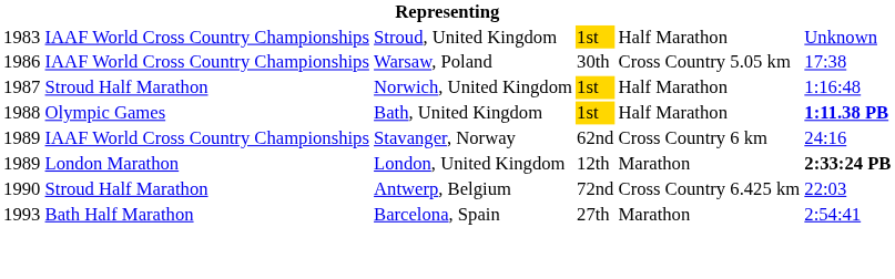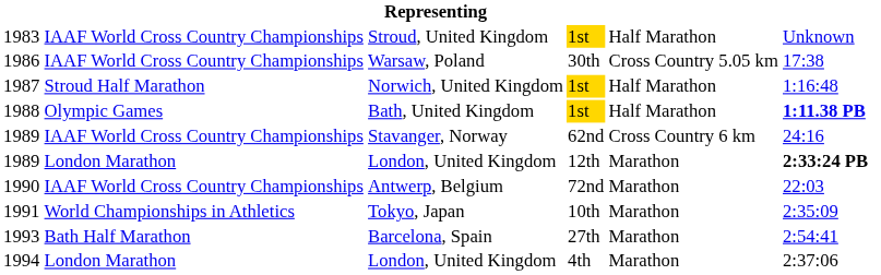 <table>
 <tr>
 <th colspan="6">Representing </th>
 </tr>
 <tr>
 <td>1983</td>
 <td><a href='#'>IAAF World Cross Country Championships</a></td>
 <td><a href='#'>Stroud</a>, United Kingdom</td>
 <td bgcolor="gold">1st</td>
 <td>Half Marathon</td>
 <td><a href='#'>Unknown</a></td>
 </tr>
 <tr>
 <td>1986</td>
 <td><a href='#'>IAAF World Cross Country Championships</a></td>
 <td><a href='#'>Warsaw</a>, Poland</td>
 <td>30th</td>
 <td>Cross Country 5.05 km</td>
 <td><a href='#'>17:38</a></td>
 </tr>
 <tr>
 <td>1987</td>
 <td><a href='#'>Stroud Half Marathon</a></td>
 <td><a href='#'>Norwich</a>, United Kingdom</td>
 <td bgcolor="gold">1st</td>
 <td>Half Marathon</td>
 <td><a href='#'>1:16:48</a></td>
 </tr>
 <tr>
 <td>1988</td>
 <td><a href='#'>Olympic Games</a></td>
 <td><a href='#'>Bath</a>, United Kingdom</td>
 <td bgcolor="gold">1st</td>
 <td>Half Marathon</td>
 <td><a href='#'><strong>1:11.38 PB</strong></a></td>
 </tr>
 <tr>
 <td>1989</td>
 <td><a href='#'>IAAF World Cross Country Championships</a></td>
 <td><a href='#'>Stavanger</a>, Norway</td>
 <td>62nd</td>
 <td>Cross Country 6 km</td>
 <td><a href='#'>24:16</a></td>
 </tr>
 <tr>
 <td>1989</td>
 <td><a href='#'>London Marathon</a></td>
 <td><a href='#'>London</a>, United Kingdom</td>
 <td>12th</td>
 <td>Marathon</td>
 <td><strong>2:33:24 PB</strong></td>
 </tr>
 <tr>
 <td>1990</td>
-<td><a href='#'>Stroud Half Marathon</a></td>
+<td><a href='#'>IAAF World Cross Country Championships</a></td>
 <td><a href='#'>Antwerp</a>, Belgium</td>
 <td>72nd</td>
-<td>Cross Country 6.425 km</td>
+<td>Marathon</td>
 <td><a href='#'>22:03</a></td>
+</tr>
+<tr>
+<td>1991</td>
+<td><a href='#'>World Championships in Athletics</a></td>
+<td><a href='#'>Tokyo</a>, Japan</td>
+<td>10th</td>
+<td>Marathon</td>
+<td><a href='#'>2:35:09</a></td>
 </tr>
 <tr>
 <td>1993</td>
 <td><a href='#'>Bath Half Marathon</a></td>
 <td><a href='#'>Barcelona</a>, Spain</td>
 <td>27th</td>
 <td>Marathon</td>
 <td><a href='#'>2:54:41</a></td>
 </tr>
+<tr>
+<td>1994</td>
+<td><a href='#'>London Marathon</a></td>
+<td><a href='#'>London</a>, United Kingdom</td>
+<td>4th</td>
+<td>Marathon</td>
+<td>2:37:06</td>
+</tr>
 </table>
